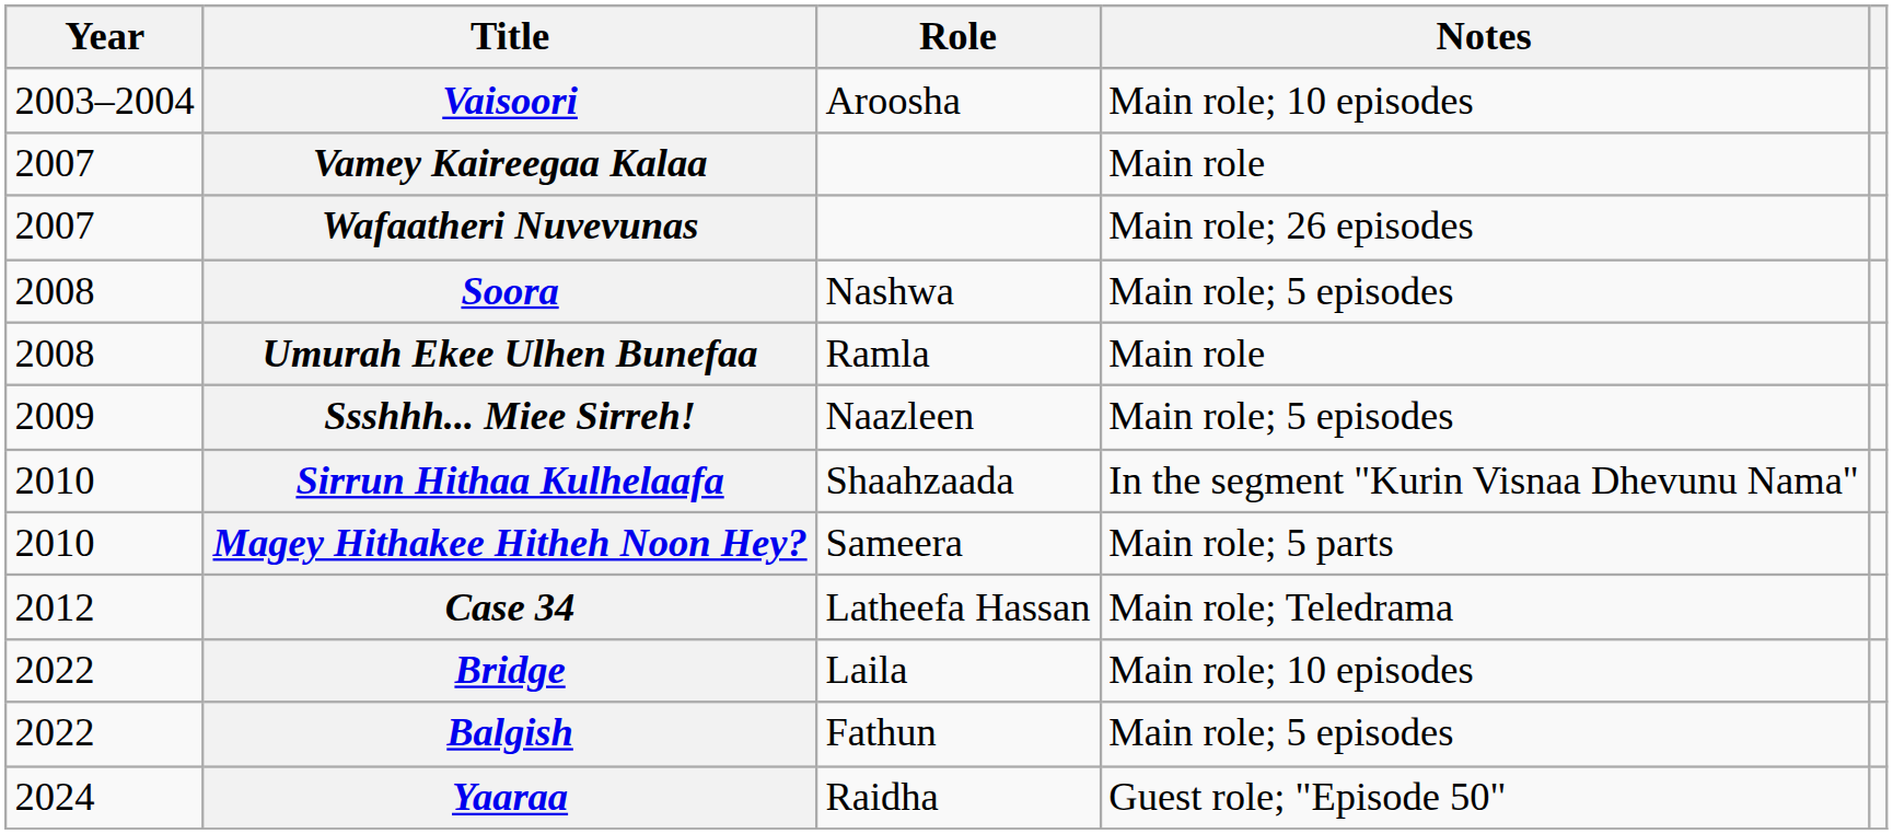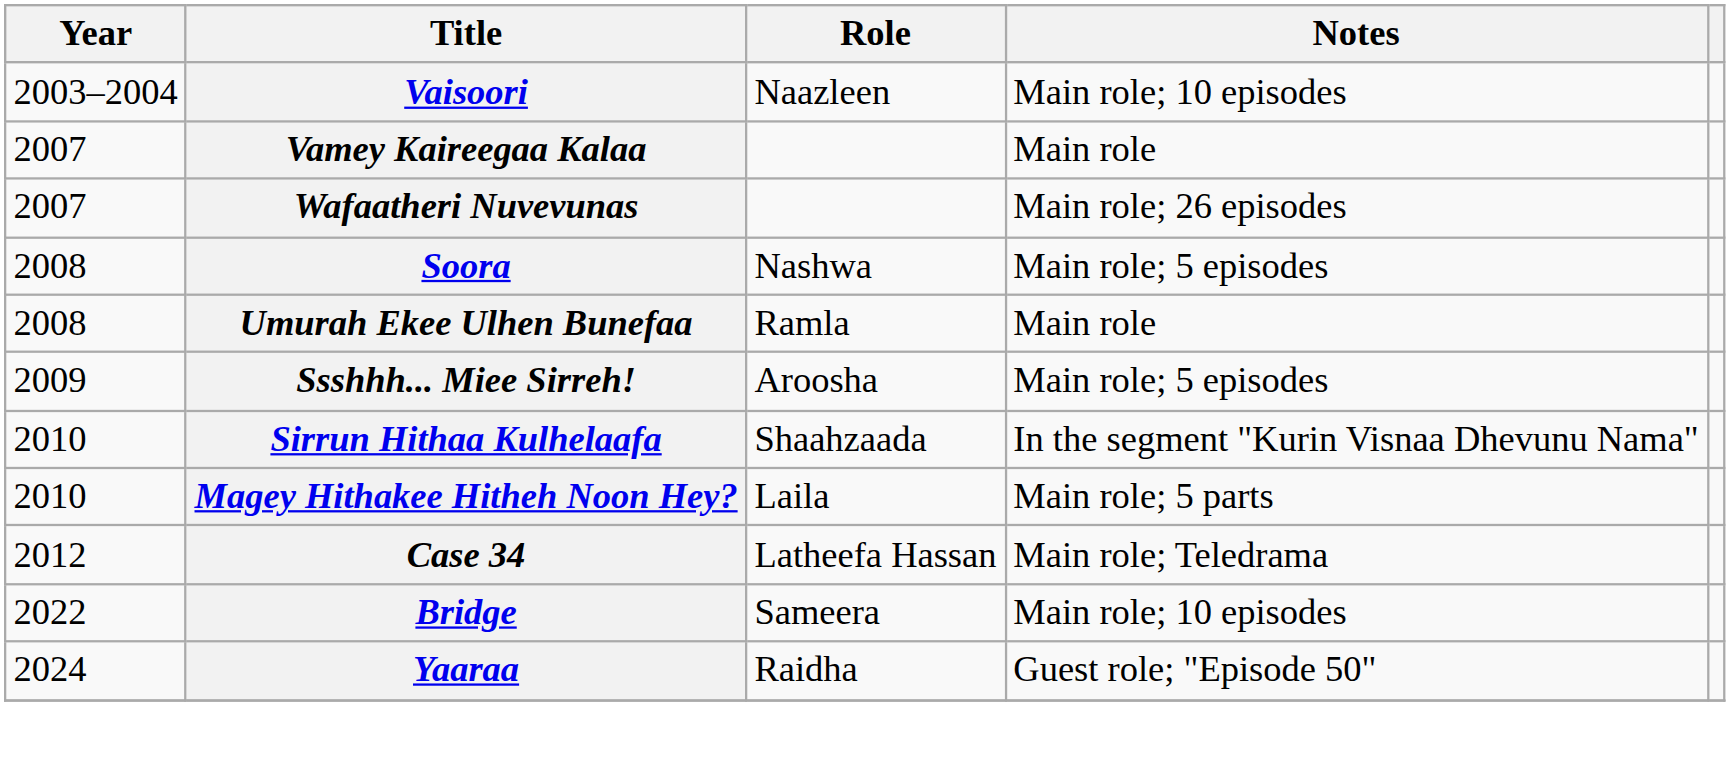 <table class="wikitable sortable plainrowheaders">
 <tr style="background:#ccc; text-align:center;">
 <th scope="col">Year</th>
 <th scope="col">Title</th>
 <th scope="col">Role</th>
 <th scope="col">Notes</th>
 <th scope="col" class="unsortable"></th>
 </tr>
 <tr>
 <td>2003–2004</td>
 <th scope="row"><em><a href='#'>Vaisoori</a></em></th>
-<td>Aroosha</td>
+<td>Naazleen</td>
 <td>Main role; 10 episodes</td>
 <td style="text-align: center;"></td>
 </tr>
 <tr>
 <td>2007</td>
 <th scope="row"><em>Vamey Kaireegaa Kalaa</em></th>
 <td></td>
 <td>Main role</td>
 <td></td>
 </tr>
 <tr>
 <td>2007</td>
 <th scope="row"><em>Wafaatheri Nuvevunas</em></th>
 <td></td>
 <td>Main role; 26 episodes</td>
 <td></td>
 </tr>
 <tr>
 <td>2008</td>
 <th scope="row"><em><a href='#'>Soora</a></em></th>
 <td>Nashwa</td>
 <td>Main role; 5 episodes</td>
 <td style="text-align: center;"></td>
 </tr>
 <tr>
 <td>2008</td>
 <th scope="row"><em>Umurah Ekee Ulhen Bunefaa</em></th>
 <td>Ramla</td>
 <td>Main role</td>
 <td></td>
 </tr>
 <tr>
 <td>2009</td>
 <th scope="row"><em>Ssshhh... Miee Sirreh!</em></th>
-<td>Naazleen</td>
+<td>Aroosha</td>
 <td>Main role; 5 episodes</td>
 <td></td>
 </tr>
 <tr>
 <td>2010</td>
 <th scope="row"><em><a href='#'>Sirrun Hithaa Kulhelaafa</a></em></th>
 <td>Shaahzaada</td>
 <td>In the segment "Kurin Visnaa Dhevunu Nama"</td>
 <td style="text-align: center;"></td>
 </tr>
 <tr>
 <td>2010</td>
 <th scope="row"><em><a href='#'>Magey Hithakee Hitheh Noon Hey?</a></em></th>
-<td>Sameera</td>
+<td>Laila</td>
 <td>Main role; 5 parts</td>
 <td style="text-align: center;"></td>
 </tr>
 <tr>
 <td>2012</td>
 <th scope="row"><em>Case 34</em></th>
 <td>Latheefa Hassan</td>
 <td>Main role; Teledrama</td>
 <td style="text-align: center;"></td>
 </tr>
 <tr>
 <td>2022</td>
 <th scope="row"><em><a href='#'>Bridge</a></em></th>
-<td>Laila</td>
+<td>Sameera</td>
 <td>Main role; 10 episodes</td>
-<td style="text-align: center;"></td>
-</tr>
-<tr>
-<td>2022</td>
-<th scope="row"><em><a href='#'>Balgish</a></em></th>
-<td>Fathun</td>
-<td>Main role; 5 episodes</td>
 <td style="text-align: center;"></td>
 </tr>
 <tr>
 <td>2024</td>
 <th scope="row"><em><a href='#'>Yaaraa</a></em></th>
 <td>Raidha</td>
 <td>Guest role; "Episode 50"</td>
 <td style="text-align: center;"></td>
 </tr>
 <tr>
 </tr>
 </table>
